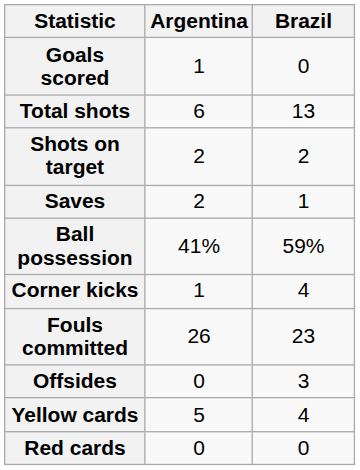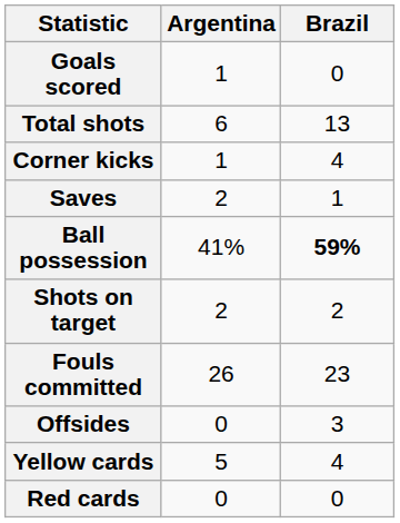 <table class="wikitable plainrowheaders" style="text-align:center">
 <tr>
 <th scope="col" style="width:100px">Statistic</th>
 <th scope="col" style="width:70px">Argentina</th>
 <th scope="col" style="width:70px">Brazil</th>
 </tr>
 <tr>
 <th scope=row>Goals scored</th>
 <td>1</td>
 <td>0</td>
 </tr>
 <tr>
 <th scope=row>Total shots</th>
 <td>6</td>
 <td>13</td>
 </tr>
 <tr>
-<th scope=row>Shots on target</th>
-<td>2</td>
-<td>2</td>
+<th scope=row>Corner kicks</th>
+<td>1</td>
+<td>4</td>
 </tr>
 <tr>
 <th scope=row>Saves</th>
 <td>2</td>
 <td>1</td>
 </tr>
 <tr>
 <th scope=row>Ball possession</th>
 <td>41%</td>
-<td>59%</td>
+<td><strong>59%</strong></td>
 </tr>
 <tr>
-<th scope=row>Corner kicks</th>
-<td>1</td>
-<td>4</td>
+<th scope=row>Shots on target</th>
+<td>2</td>
+<td>2</td>
 </tr>
 <tr>
 <th scope=row>Fouls committed</th>
 <td>26</td>
 <td>23</td>
 </tr>
 <tr>
 <th scope=row>Offsides</th>
 <td>0</td>
 <td>3</td>
 </tr>
 <tr>
 <th scope=row>Yellow cards</th>
 <td>5</td>
 <td>4</td>
 </tr>
 <tr>
 <th scope=row>Red cards</th>
 <td>0</td>
 <td>0</td>
 </tr>
 </table>
